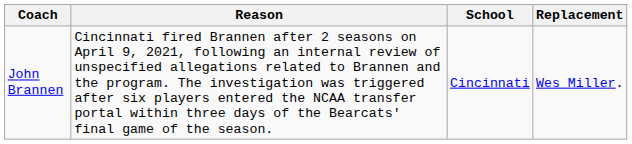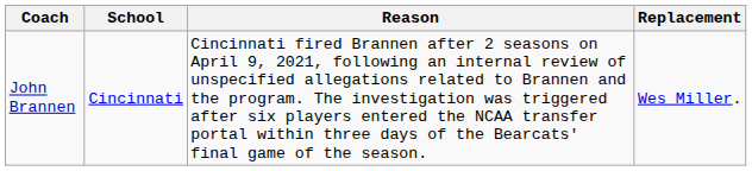 <table class="wikitable">
 <tr>
 <th>Coach</th>
+<th>School</th>
 <th>Reason</th>
-<th>School</th>
 <th>Replacement</th>
 </tr>
 <tr>
 <td><a href='#'>John Brannen</a></td>
+<td><a href='#'>Cincinnati</a></td>
 <td>Cincinnati fired Brannen after 2 seasons on April 9, 2021, following an internal review of unspecified allegations related to Brannen and the program. The investigation was triggered after six players entered the NCAA transfer portal within three days of the Bearcats' final game of the season.</td>
-<td><a href='#'>Cincinnati</a></td>
 <td><a href='#'>Wes Miller</a>.</td>
 </tr>
 </table>
